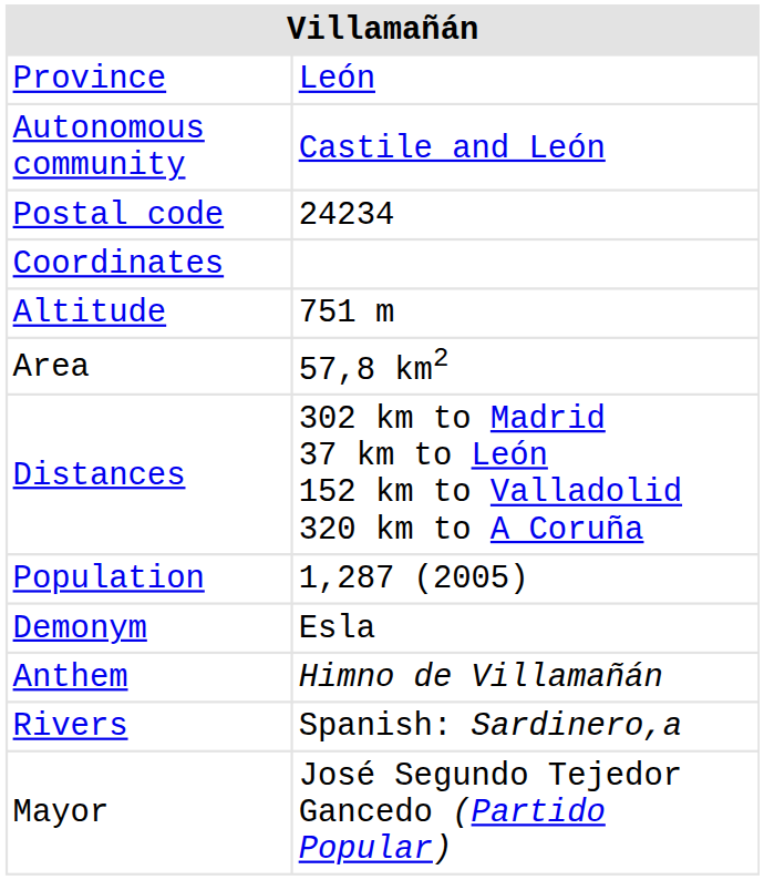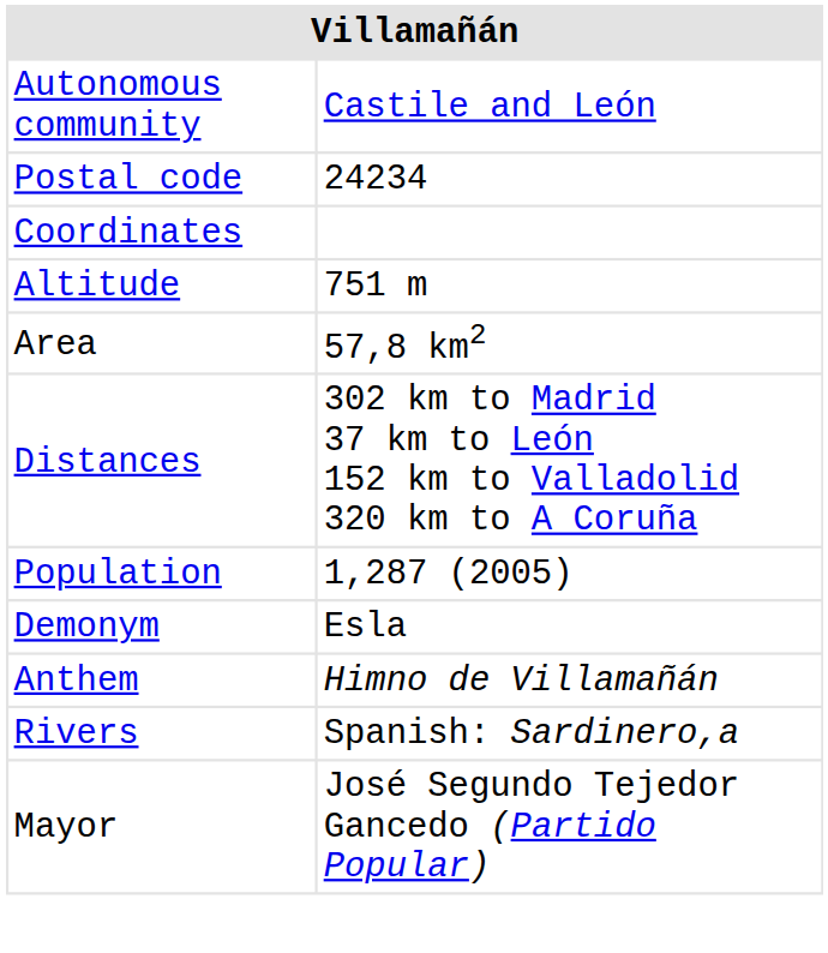 <table cellpadding="2" style="float: right; width: 307px; background: #e3e3e3; margin-left: 1em; border-spacing: 1px;">
 <tr>
 <th align="center" colspan="2" style="background: #e3e3e3;"><strong>Villamañán</strong></th>
-</tr>
-<tr --- bgcolor="#FFFFFF">
-<td><a href='#'>Province</a></td>
-<td><a href='#'>León</a></td>
 </tr>
 <tr --- bgcolor="#FFFFFF">
 <td><a href='#'>Autonomous community</a></td>
 <td><a href='#'>Castile and León</a></td>
 </tr>
 <tr --- bgcolor="#FFFFFF">
 <td><a href='#'>Postal code</a></td>
 <td>24234</td>
 </tr>
 <tr --- bgcolor="#FFFFFF">
 <td><a href='#'>Coordinates</a></td>
 <td></td>
 </tr>
 <tr --- bgcolor="#FFFFFF">
 <td><a href='#'>Altitude</a></td>
 <td>751 m</td>
 </tr>
 <tr --- bgcolor="#FFFFFF">
 <td>Area</td>
 <td>57,8 km<sup>2</sup></td>
 </tr>
 <tr --- bgcolor="#FFFFFF">
 <td><a href='#'>Distances</a></td>
 <td>302 km to <a href='#'>Madrid</a> <br> 37 km to <a href='#'>León</a> <br> 152 km to <a href='#'>Valladolid</a> <br> 320 km to <a href='#'>A Coruña</a></td>
 </tr>
 <tr --- bgcolor="#FFFFFF">
 <td><a href='#'>Population</a></td>
 <td>1,287 (2005)</td>
 </tr>
 <tr --- bgcolor="#FFFFFF">
 <td><a href='#'>Demonym</a></td>
 <td>Esla</td>
 </tr>
 <tr --- bgcolor="#FFFFFF">
 <td><a href='#'>Anthem</a></td>
 <td><em>Himno de Villamañán</em></td>
 </tr>
 <tr --- bgcolor="#FFFFFF">
 <td><a href='#'>Rivers</a></td>
 <td>Spanish: <em>Sardinero,a</em> <br></td>
 </tr>
 <tr --- bgcolor="#FFFFFF">
 <td>Mayor</td>
 <td>José Segundo Tejedor Gancedo <em>(<a href='#'>Partido Popular</a>)</em></td>
 </tr>
 </table>
